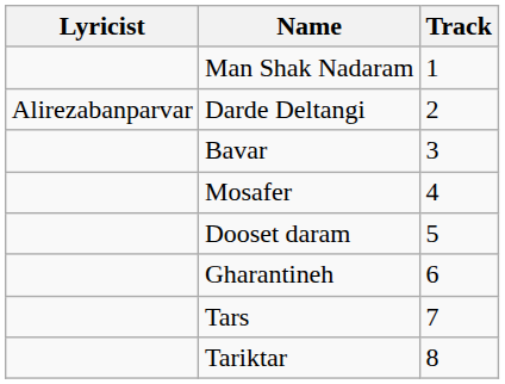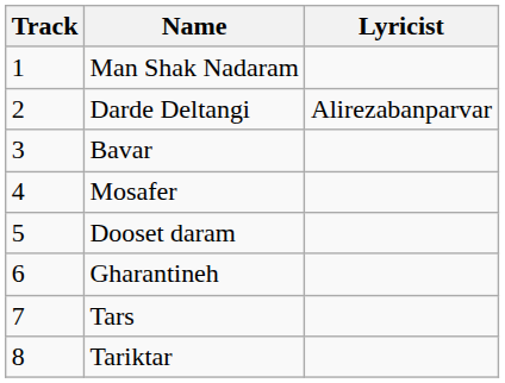 <table class="wikitable">
 <tr>
+<th>Track</th>
+<th>Name</th>
 <th>Lyricist</th>
-<th>Name</th>
-<th>Track</th>
 </tr>
 <tr>
+<td>1</td>
+<td>Man Shak Nadaram</td>
 <td></td>
-<td>Man Shak Nadaram</td>
-<td>1</td>
 </tr>
 <tr>
+<td>2</td>
+<td>Darde Deltangi</td>
 <td>Alirezabanparvar</td>
-<td>Darde Deltangi</td>
-<td>2</td>
 </tr>
 <tr>
+<td>3</td>
+<td>Bavar</td>
 <td></td>
-<td>Bavar</td>
-<td>3</td>
 </tr>
 <tr>
+<td>4</td>
+<td>Mosafer</td>
 <td></td>
-<td>Mosafer</td>
-<td>4</td>
 </tr>
 <tr>
+<td>5</td>
+<td>Dooset daram</td>
 <td></td>
-<td>Dooset daram</td>
-<td>5</td>
 </tr>
 <tr>
+<td>6</td>
+<td>Gharantineh</td>
 <td></td>
-<td>Gharantineh</td>
-<td>6</td>
 </tr>
 <tr>
+<td>7</td>
+<td>Tars</td>
 <td></td>
-<td>Tars</td>
-<td>7</td>
 </tr>
 <tr>
+<td>8</td>
+<td>Tariktar</td>
 <td></td>
-<td>Tariktar</td>
-<td>8</td>
 </tr>
 </table>
